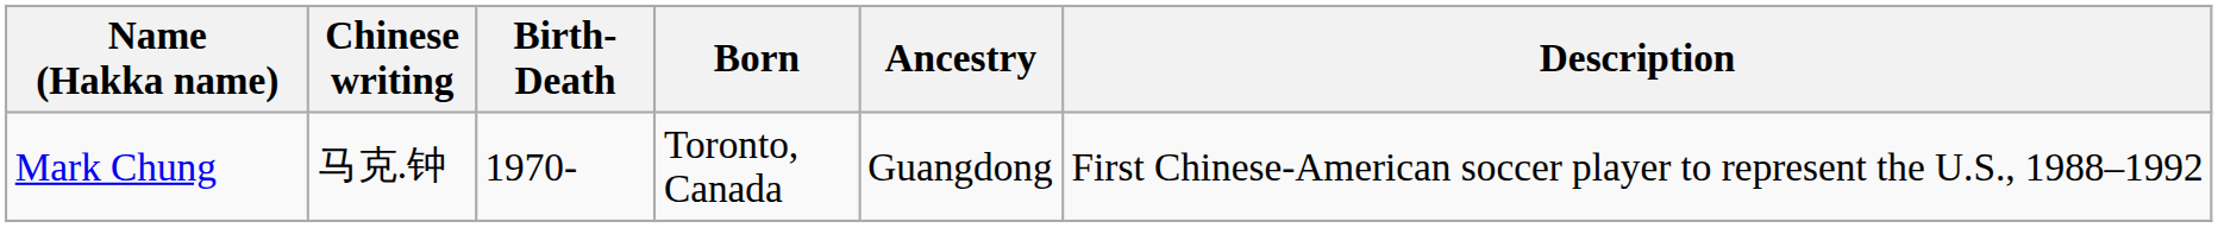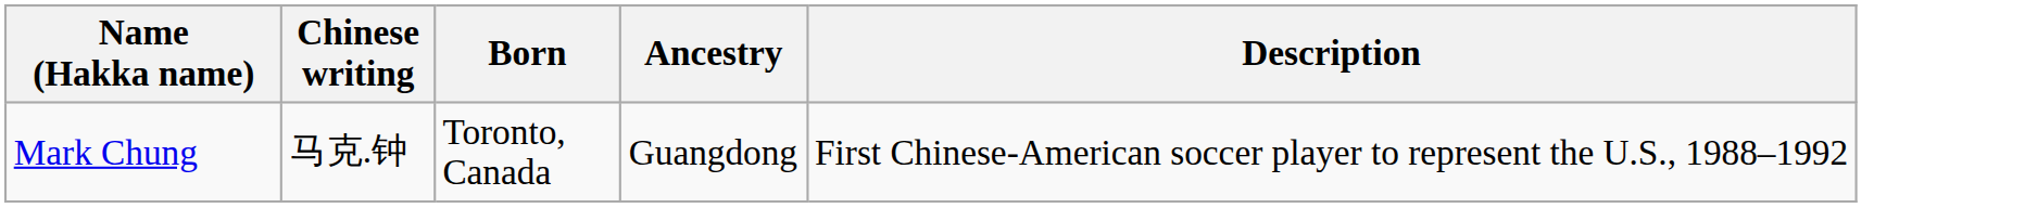 <table class="wikitable">
 <tr>
 <th width="115">Name<br>(Hakka name)</th>
 <th width="60">Chinese writing</th>
-<th width="65">Birth-Death</th>
 <th width="75">Born</th>
 <th width="75">Ancestry</th>
 <th>Description</th>
 </tr>
 <tr>
 <td><a href='#'>Mark Chung</a></td>
 <td>马克.钟</td>
-<td>1970-</td>
 <td>Toronto, Canada</td>
 <td>Guangdong</td>
 <td>First Chinese-American soccer player to represent the U.S., 1988–1992</td>
 </tr>
 </table>
